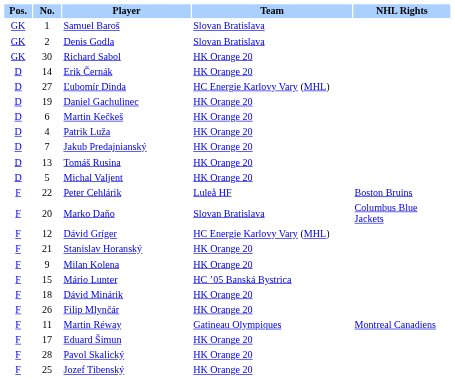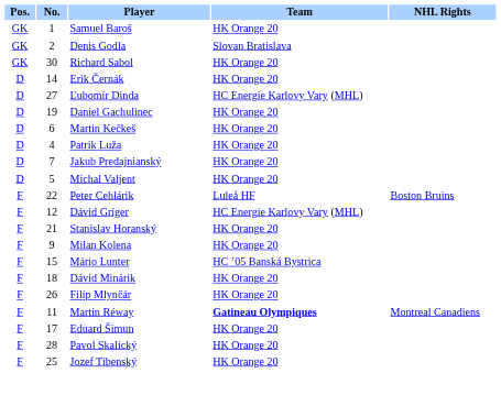 <table border="0" cellspacing="2" cellpadding="2">
 <tr bgcolor=AAD0FF>
 <th width=40>Pos.</th>
 <th width=40>No.</th>
 <th width=200>Player</th>
 <th width=250>Team</th>
 <th width=150>NHL Rights</th>
 </tr>
 <tr>
 <td style="text-align:center;"><a href='#'>GK</a></td>
 <td style="text-align:center;">1</td>
 <td><a href='#'>Samuel Baroš</a></td>
-<td> <a href='#'>Slovan Bratislava</a></td>
+<td> <a href='#'>HK Orange 20</a></td>
 <td></td>
 </tr>
 <tr>
 <td style="text-align:center;"><a href='#'>GK</a></td>
 <td style="text-align:center;">2</td>
 <td><a href='#'>Denis Godla</a></td>
 <td> <a href='#'>Slovan Bratislava</a></td>
 <td></td>
 </tr>
 <tr>
 <td style="text-align:center;"><a href='#'>GK</a></td>
 <td style="text-align:center;">30</td>
 <td><a href='#'>Richard Sabol</a></td>
 <td> <a href='#'>HK Orange 20</a></td>
 <td></td>
 </tr>
 <tr>
 <td style="text-align:center;"><a href='#'>D</a></td>
 <td style="text-align:center;">14</td>
 <td><a href='#'>Erik Černák</a></td>
 <td> <a href='#'>HK Orange 20</a></td>
 <td></td>
 </tr>
 <tr>
 <td style="text-align:center;"><a href='#'>D</a></td>
 <td style="text-align:center;">27</td>
 <td><a href='#'>Ľubomír Dinda</a></td>
 <td> <a href='#'>HC Energie Karlovy Vary</a> (<a href='#'>MHL</a>)</td>
 <td></td>
 </tr>
 <tr>
 <td style="text-align:center;"><a href='#'>D</a></td>
 <td style="text-align:center;">19</td>
 <td><a href='#'>Daniel Gachulinec</a></td>
 <td> <a href='#'>HK Orange 20</a></td>
 <td></td>
 </tr>
 <tr>
 <td style="text-align:center;"><a href='#'>D</a></td>
 <td style="text-align:center;">6</td>
 <td><a href='#'>Martin Kečkeš</a></td>
 <td> <a href='#'>HK Orange 20</a></td>
 <td></td>
 </tr>
 <tr>
 <td style="text-align:center;"><a href='#'>D</a></td>
 <td style="text-align:center;">4</td>
 <td><a href='#'>Patrik Luža</a></td>
 <td> <a href='#'>HK Orange 20</a></td>
 <td></td>
 </tr>
 <tr>
 <td style="text-align:center;"><a href='#'>D</a></td>
 <td style="text-align:center;">7</td>
 <td><a href='#'>Jakub Predajnianský</a></td>
 <td> <a href='#'>HK Orange 20</a></td>
 <td></td>
 </tr>
 <tr>
 <td style="text-align:center;"><a href='#'>D</a></td>
-<td style="text-align:center;">13</td>
-<td><a href='#'>Tomáš Rusina</a></td>
-<td> <a href='#'>HK Orange 20</a></td>
-<td></td>
-</tr>
-<tr>
-<td style="text-align:center;"><a href='#'>D</a></td>
 <td style="text-align:center;">5</td>
 <td><a href='#'>Michal Valjent</a></td>
 <td> <a href='#'>HK Orange 20</a></td>
 <td></td>
 </tr>
 <tr>
 <td style="text-align:center;"><a href='#'>F</a></td>
 <td style="text-align:center;">22</td>
 <td><a href='#'>Peter Cehlárik</a></td>
 <td> <a href='#'>Luleå HF</a></td>
 <td><a href='#'>Boston Bruins</a></td>
-</tr>
-<tr>
-<td style="text-align:center;"><a href='#'>F</a></td>
-<td style="text-align:center;">20</td>
-<td><a href='#'>Marko Daňo</a></td>
-<td> <a href='#'>Slovan Bratislava</a></td>
-<td><a href='#'>Columbus Blue Jackets</a></td>
 </tr>
 <tr>
 <td style="text-align:center;"><a href='#'>F</a></td>
 <td style="text-align:center;">12</td>
 <td><a href='#'>Dávid Gríger</a></td>
 <td> <a href='#'>HC Energie Karlovy Vary</a> (<a href='#'>MHL</a>)</td>
 <td></td>
 </tr>
 <tr>
 <td style="text-align:center;"><a href='#'>F</a></td>
 <td style="text-align:center;">21</td>
 <td><a href='#'>Stanislav Horanský</a></td>
 <td> <a href='#'>HK Orange 20</a></td>
 <td></td>
 </tr>
 <tr>
 <td style="text-align:center;"><a href='#'>F</a></td>
 <td style="text-align:center;">9</td>
 <td><a href='#'>Milan Kolena</a></td>
 <td>  <a href='#'>HK Orange 20</a></td>
 <td></td>
 </tr>
 <tr>
 <td style="text-align:center;"><a href='#'>F</a></td>
 <td style="text-align:center;">15</td>
 <td><a href='#'>Mário Lunter</a></td>
 <td> <a href='#'>HC ’05 Banská Bystrica</a></td>
 <td></td>
 </tr>
 <tr>
 <td style="text-align:center;"><a href='#'>F</a></td>
 <td style="text-align:center;">18</td>
 <td><a href='#'>Dávid Minárik</a></td>
 <td> <a href='#'>HK Orange 20</a></td>
 <td></td>
 </tr>
 <tr>
 <td style="text-align:center;"><a href='#'>F</a></td>
 <td style="text-align:center;">26</td>
 <td><a href='#'>Filip Mlynčár</a></td>
 <td> <a href='#'>HK Orange 20</a></td>
 <td></td>
 </tr>
 <tr>
 <td style="text-align:center;"><a href='#'>F</a></td>
 <td style="text-align:center;">11</td>
 <td><a href='#'>Martin Réway</a></td>
-<td> <a href='#'>Gatineau Olympiques</a></td>
+<td><strong> <a href='#'>Gatineau Olympiques</a></strong></td>
 <td><a href='#'>Montreal Canadiens</a></td>
 </tr>
 <tr>
 <td style="text-align:center;"><a href='#'>F</a></td>
 <td style="text-align:center;">17</td>
 <td><a href='#'>Eduard Šimun</a></td>
 <td> <a href='#'>HK Orange 20</a></td>
 <td></td>
 </tr>
 <tr>
 <td style="text-align:center;"><a href='#'>F</a></td>
 <td style="text-align:center;">28</td>
 <td><a href='#'>Pavol Skalický</a></td>
 <td> <a href='#'>HK Orange 20</a></td>
 <td></td>
 </tr>
 <tr>
 <td style="text-align:center;"><a href='#'>F</a></td>
 <td style="text-align:center;">25</td>
 <td><a href='#'>Jozef Tibenský</a></td>
 <td> <a href='#'>HK Orange 20</a></td>
 <td></td>
 </tr>
 </table>
